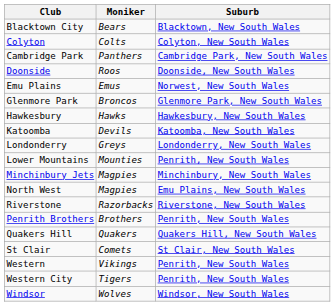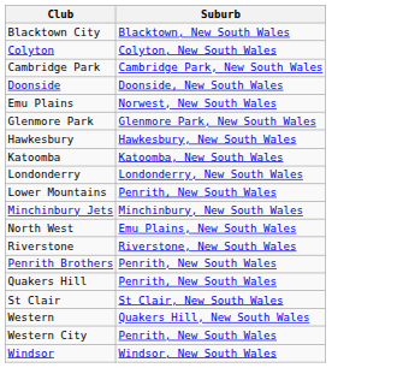 <table class="wikitable">
 <tr>
 <th>Club</th>
-<th>Moniker</th>
 <th>Suburb</th>
 </tr>
 <tr>
 <td> Blacktown City</td>
-<td><em>Bears</em></td>
 <td><a href='#'>Blacktown, New South Wales</a></td>
 </tr>
 <tr>
 <td> <a href='#'>Colyton</a></td>
-<td><em>Colts</em></td>
 <td><a href='#'>Colyton, New South Wales</a></td>
 </tr>
 <tr>
 <td> Cambridge Park</td>
-<td><em>Panthers</em></td>
 <td><a href='#'>Cambridge Park, New South Wales</a></td>
 </tr>
 <tr>
 <td> <a href='#'>Doonside</a></td>
-<td><em>Roos</em></td>
 <td><a href='#'>Doonside, New South Wales</a></td>
 </tr>
 <tr>
 <td> Emu Plains</td>
-<td><em>Emus</em></td>
 <td><a href='#'>Norwest, New South Wales</a></td>
 </tr>
 <tr>
 <td> Glenmore Park</td>
-<td><em>Broncos</em></td>
 <td><a href='#'>Glenmore Park, New South Wales</a></td>
 </tr>
 <tr>
 <td> Hawkesbury</td>
-<td><em>Hawks</em></td>
 <td><a href='#'>Hawkesbury, New South Wales</a></td>
 </tr>
 <tr>
 <td> Katoomba</td>
-<td><em>Devils</em></td>
 <td><a href='#'>Katoomba, New South Wales</a></td>
 </tr>
 <tr>
 <td> Londonderry</td>
-<td><em>Greys</em></td>
 <td><a href='#'>Londonderry, New South Wales</a></td>
 </tr>
 <tr>
 <td> Lower Mountains</td>
-<td><em>Mounties</em></td>
 <td><a href='#'>Penrith, New South Wales</a></td>
 </tr>
 <tr>
 <td> <a href='#'>Minchinbury Jets</a></td>
-<td><em>Magpies</em></td>
 <td><a href='#'>Minchinbury, New South Wales</a></td>
 </tr>
 <tr>
 <td> North West</td>
-<td><em>Magpies</em></td>
 <td><a href='#'>Emu Plains, New South Wales</a></td>
 </tr>
 <tr>
 <td> Riverstone</td>
-<td><em>Razorbacks</em></td>
 <td><a href='#'>Riverstone, New South Wales</a></td>
 </tr>
 <tr>
 <td> <a href='#'>Penrith Brothers</a></td>
-<td><em>Brothers</em></td>
 <td><a href='#'>Penrith, New South Wales</a></td>
 </tr>
 <tr>
 <td> Quakers Hill</td>
-<td><em>Quakers</em></td>
-<td><a href='#'>Quakers Hill, New South Wales</a></td>
+<td><a href='#'>Penrith, New South Wales</a></td>
 </tr>
 <tr>
 <td> St Clair</td>
-<td><em>Comets</em></td>
 <td><a href='#'>St Clair, New South Wales</a></td>
 </tr>
 <tr>
 <td> Western</td>
-<td><em>Vikings</em></td>
-<td><a href='#'>Penrith, New South Wales</a></td>
+<td><a href='#'>Quakers Hill, New South Wales</a></td>
 </tr>
 <tr>
 <td> Western City</td>
-<td><em>Tigers</em></td>
 <td><a href='#'>Penrith, New South Wales</a></td>
 </tr>
 <tr>
 <td> <a href='#'>Windsor</a></td>
-<td><em>Wolves</em></td>
 <td><a href='#'>Windsor, New South Wales</a></td>
 </tr>
 </table>
